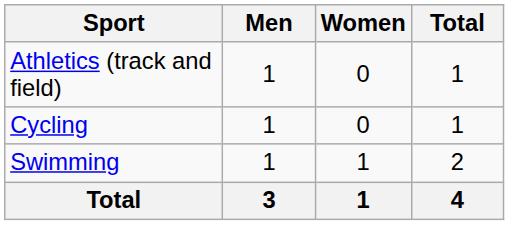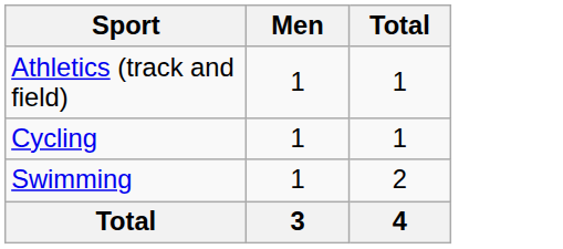 <table class="wikitable sortable" style="text-align:center;">
 <tr>
 <th width=140>Sport</th>
 <th width=55>Men</th>
-<th width=55>Women</th>
 <th width=55>Total</th>
 </tr>
 <tr>
 <td align=left><a href='#'>Athletics</a> (track and field)</td>
 <td>1</td>
-<td>0</td>
 <td>1</td>
 </tr>
 <tr>
 <td align=left><a href='#'>Cycling</a></td>
 <td>1</td>
-<td>0</td>
 <td>1</td>
 </tr>
 <tr>
 <td align=left><a href='#'>Swimming</a></td>
-<td>1</td>
 <td>1</td>
 <td>2</td>
 </tr>
 <tr>
 <th>Total</th>
 <th>3</th>
-<th>1</th>
 <th>4</th>
 </tr>
 </table>
